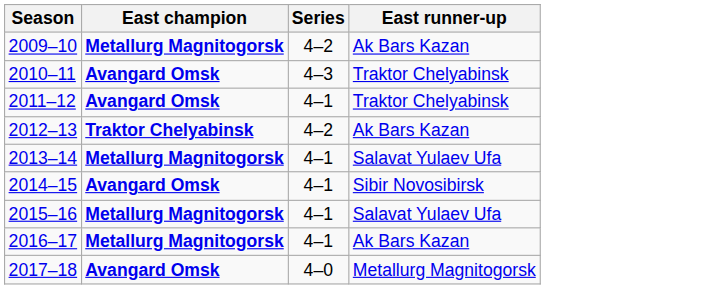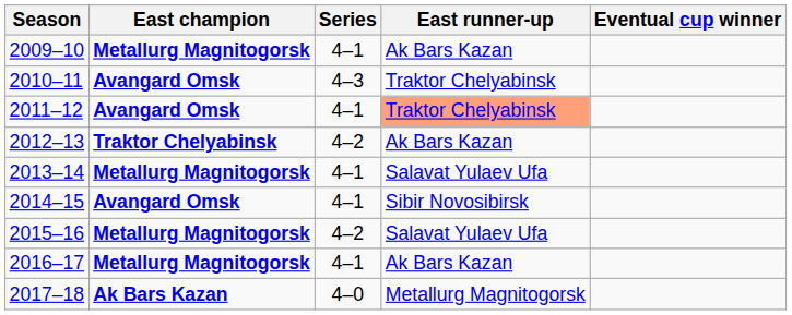 <table class="wikitable">
 <tr>
 <th>Season</th>
 <th>East champion</th>
 <th>Series</th>
 <th>East runner-up</th>
+<th>Eventual <a href='#'>cup</a> winner</th>
 </tr>
 <tr>
 <td><a href='#'>2009–10</a></td>
 <td> <strong><a href='#'>Metallurg Magnitogorsk</a></strong></td>
-<td align="center">4–2</td>
+<td align="center">4–1</td>
 <td> <a href='#'>Ak Bars Kazan</a></td>
+<td></td>
 </tr>
 <tr>
 <td><a href='#'>2010–11</a></td>
 <td> <strong><a href='#'>Avangard Omsk</a></strong></td>
 <td align="center">4–3</td>
 <td> <a href='#'>Traktor Chelyabinsk</a></td>
+<td></td>
 </tr>
 <tr>
 <td><a href='#'>2011–12</a></td>
 <td> <strong><a href='#'>Avangard Omsk</a></strong></td>
 <td align="center">4–1</td>
-<td> <a href='#'>Traktor Chelyabinsk</a></td>
+<td style="background: lightsalmon;"> <a href='#'>Traktor Chelyabinsk</a></td>
+<td></td>
 </tr>
 <tr>
 <td><a href='#'>2012–13</a></td>
 <td> <strong><a href='#'>Traktor Chelyabinsk</a></strong></td>
 <td align="center">4–2</td>
 <td> <a href='#'>Ak Bars Kazan</a></td>
+<td></td>
 </tr>
 <tr>
 <td><a href='#'>2013–14</a></td>
 <td> <strong><a href='#'>Metallurg Magnitogorsk</a></strong></td>
 <td align="center">4–1</td>
 <td> <a href='#'>Salavat Yulaev Ufa</a></td>
+<td></td>
 </tr>
 <tr>
 <td><a href='#'>2014–15</a></td>
 <td> <strong><a href='#'>Avangard Omsk</a></strong></td>
 <td align="center">4–1</td>
 <td> <a href='#'>Sibir Novosibirsk</a></td>
+<td></td>
 </tr>
 <tr>
 <td><a href='#'>2015–16</a></td>
 <td> <strong><a href='#'>Metallurg Magnitogorsk</a></strong></td>
-<td align="center">4–1</td>
+<td align="center">4–2</td>
 <td> <a href='#'>Salavat Yulaev Ufa</a></td>
+<td></td>
 </tr>
 <tr>
 <td><a href='#'>2016–17</a></td>
 <td> <strong><a href='#'>Metallurg Magnitogorsk</a></strong></td>
 <td align="center">4–1</td>
 <td> <a href='#'>Ak Bars Kazan</a></td>
+<td></td>
 </tr>
 <tr>
 <td><a href='#'>2017–18</a></td>
-<td> <strong><a href='#'>Avangard Omsk</a></strong></td>
+<td> <strong><a href='#'>Ak Bars Kazan</a></strong></td>
 <td align="center">4–0</td>
 <td> <a href='#'>Metallurg Magnitogorsk</a></td>
+<td></td>
 </tr>
 </table>
